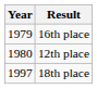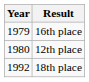 <table class="wikitable">
 <tr>
 <th>Year</th>
 <th>Result</th>
 </tr>
 <tr>
 <td>1979</td>
 <td>16th place</td>
 </tr>
 <tr>
 <td>1980</td>
 <td>12th place</td>
 </tr>
 <tr>
-<td>1997</td>
+<td>1992</td>
 <td>18th place</td>
 </tr>
 </table>
